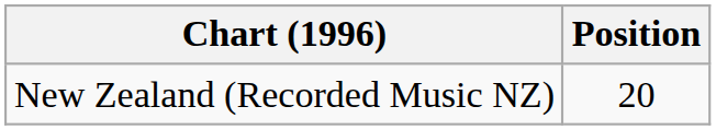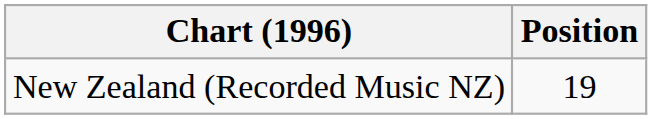 <table class="wikitable sortable">
 <tr>
 <th>Chart (1996)</th>
 <th>Position</th>
 </tr>
 <tr>
 <td align="left">New Zealand (Recorded Music NZ)</td>
-<td align="center">20</td>
+<td align="center">19</td>
 </tr>
 </table>
